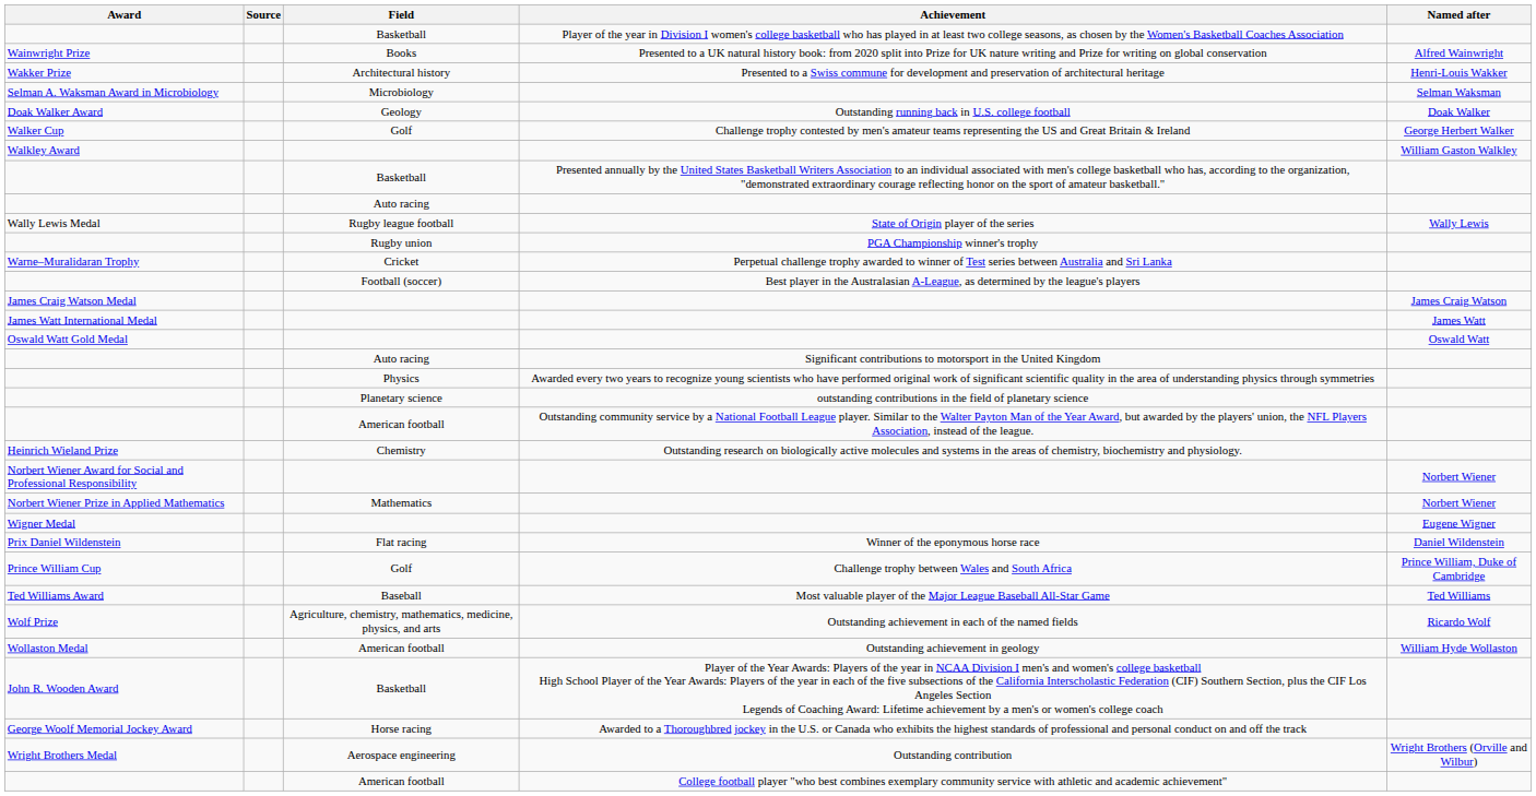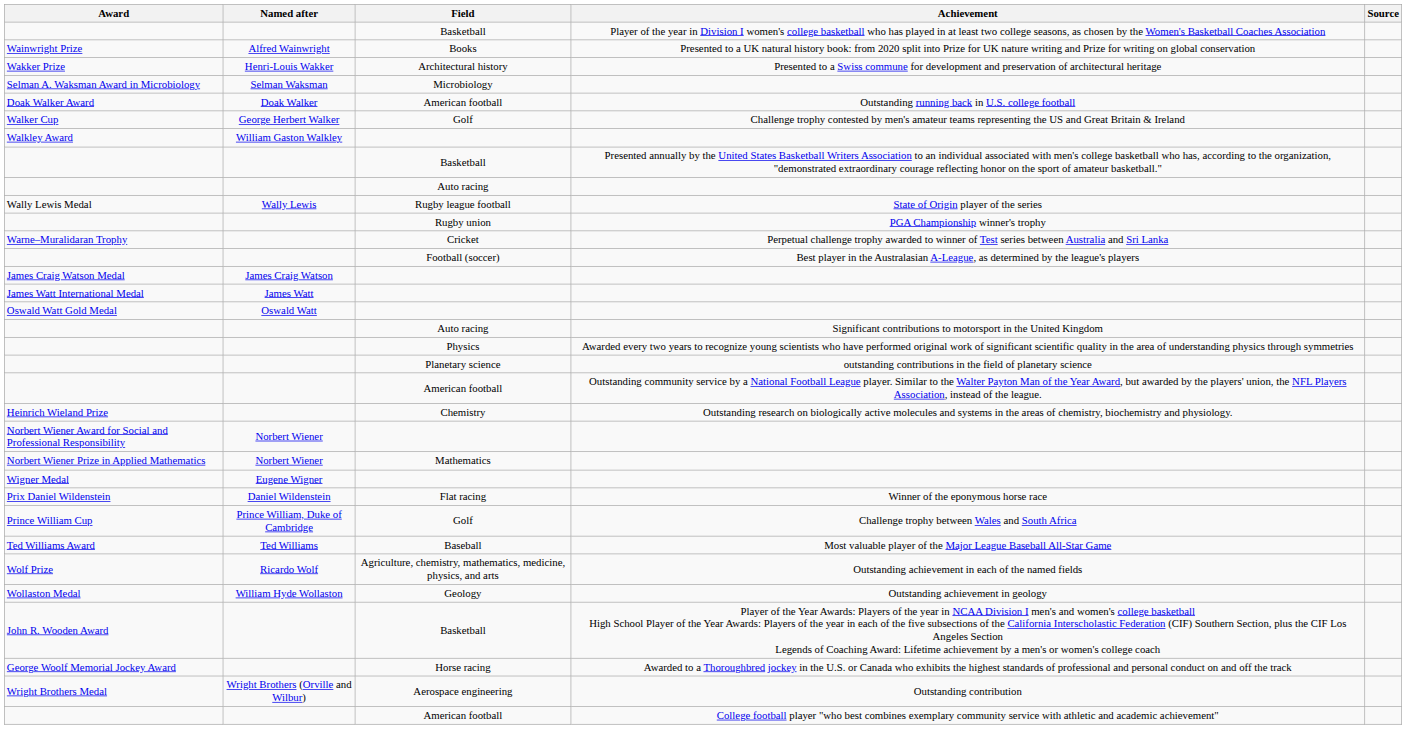 <table class="wikitable sortable" style="text-align:center; font-size:95%">
 <tr>
 <th>Award</th>
-<th>Source</th>
+<th>Named after</th>
 <th>Field</th>
 <th>Achievement</th>
-<th>Named after</th>
+<th>Source</th>
 </tr>
 <tr>
 <td align="left"></td>
 <td></td>
 <td>Basketball</td>
 <td>Player of the year in <a href='#'>Division I</a> women's <a href='#'>college basketball</a> who has played in at least two college seasons, as chosen by the <a href='#'>Women's Basketball Coaches Association</a></td>
 <td></td>
 </tr>
 <tr>
 <td align="left"><a href='#'>Wainwright Prize</a></td>
-<td></td>
+<td><a href='#'>Alfred Wainwright</a></td>
 <td>Books</td>
 <td>Presented to a UK natural history book: from 2020 split into Prize for UK nature writing and Prize for writing on global conservation</td>
-<td><a href='#'>Alfred Wainwright</a></td>
+<td></td>
 </tr>
 <tr>
 <td align="left"><a href='#'>Wakker Prize</a></td>
-<td></td>
+<td><a href='#'>Henri-Louis Wakker</a></td>
 <td>Architectural history</td>
 <td>Presented to a <a href='#'>Swiss commune</a> for development and preservation of architectural heritage</td>
-<td><a href='#'>Henri-Louis Wakker</a></td>
+<td></td>
 </tr>
 <tr>
 <td align="left"><a href='#'>Selman A. Waksman Award in Microbiology</a></td>
-<td></td>
+<td><a href='#'>Selman Waksman</a></td>
 <td>Microbiology</td>
 <td></td>
-<td><a href='#'>Selman Waksman</a></td>
+<td></td>
 </tr>
 <tr>
 <td align="left"><a href='#'>Doak Walker Award</a></td>
+<td><a href='#'>Doak Walker</a></td>
+<td>American football</td>
+<td>Outstanding <a href='#'>running back</a> in <a href='#'>U.S. college football</a></td>
 <td></td>
-<td>Geology</td>
-<td>Outstanding <a href='#'>running back</a> in <a href='#'>U.S. college football</a></td>
-<td><a href='#'>Doak Walker</a></td>
 </tr>
 <tr>
 <td align="left"><a href='#'>Walker Cup</a></td>
-<td></td>
+<td><a href='#'>George Herbert Walker</a></td>
 <td>Golf</td>
 <td>Challenge trophy contested by men's amateur teams representing the US and Great Britain & Ireland</td>
-<td><a href='#'>George Herbert Walker</a></td>
+<td></td>
 </tr>
 <tr>
 <td align="left"><a href='#'>Walkley Award</a></td>
+<td><a href='#'>William Gaston Walkley</a></td>
 <td></td>
 <td></td>
 <td></td>
-<td><a href='#'>William Gaston Walkley</a></td>
 </tr>
 <tr>
 <td align="left"></td>
 <td></td>
 <td>Basketball</td>
 <td>Presented annually by the <a href='#'>United States Basketball Writers Association</a> to an individual associated with men's college basketball who has, according to the organization, "demonstrated extraordinary courage reflecting honor on the sport of amateur basketball."</td>
 <td></td>
 </tr>
 <tr>
 <td align="left"></td>
 <td></td>
 <td>Auto racing</td>
 <td></td>
 <td></td>
 </tr>
 <tr>
 <td align="left">Wally Lewis Medal</td>
-<td></td>
+<td><a href='#'>Wally Lewis</a></td>
 <td>Rugby league football</td>
 <td><a href='#'>State of Origin</a> player of the series</td>
-<td><a href='#'>Wally Lewis</a></td>
+<td></td>
 </tr>
 <tr>
 <td align="left"></td>
 <td></td>
 <td>Rugby union</td>
 <td><a href='#'>PGA Championship</a> winner's trophy</td>
 <td></td>
 </tr>
 <tr>
 <td align="left"><a href='#'>Warne–Muralidaran Trophy</a></td>
 <td></td>
 <td>Cricket</td>
 <td>Perpetual challenge trophy awarded to winner of <a href='#'>Test</a> series between <a href='#'>Australia</a> and <a href='#'>Sri Lanka</a></td>
 <td></td>
 </tr>
 <tr>
 <td align="left"></td>
 <td></td>
 <td>Football (soccer)</td>
 <td>Best player in the Australasian <a href='#'>A-League</a>, as determined by the league's players</td>
 <td></td>
 </tr>
 <tr>
 <td align="left"><a href='#'>James Craig Watson Medal</a></td>
+<td><a href='#'>James Craig Watson</a></td>
 <td></td>
 <td></td>
 <td></td>
-<td><a href='#'>James Craig Watson</a></td>
 </tr>
 <tr>
 <td align="left"><a href='#'>James Watt International Medal</a></td>
+<td><a href='#'>James Watt</a></td>
 <td></td>
 <td></td>
 <td></td>
-<td><a href='#'>James Watt</a></td>
 </tr>
 <tr>
 <td align="left"><a href='#'>Oswald Watt Gold Medal</a></td>
+<td><a href='#'>Oswald Watt</a></td>
 <td></td>
 <td></td>
 <td></td>
-<td><a href='#'>Oswald Watt</a></td>
 </tr>
 <tr>
 <td align="left"></td>
 <td></td>
 <td>Auto racing</td>
 <td>Significant contributions to motorsport in the United Kingdom</td>
 <td></td>
 </tr>
 <tr>
 <td align="left"></td>
 <td></td>
 <td>Physics</td>
 <td>Awarded every two years to recognize young scientists who have performed original work of significant scientific quality in the area of understanding physics through symmetries</td>
 <td></td>
 </tr>
 <tr>
 <td align="left"></td>
 <td></td>
 <td>Planetary science</td>
 <td>outstanding contributions in the field of planetary science</td>
 <td></td>
 </tr>
 <tr>
 <td align="left"></td>
 <td></td>
 <td>American football</td>
 <td>Outstanding community service by a <a href='#'>National Football League</a> player. Similar to the <a href='#'>Walter Payton Man of the Year Award</a>, but awarded by the players' union, the <a href='#'>NFL Players Association</a>, instead of the league.</td>
 <td></td>
 </tr>
 <tr>
 <td align= "left"><a href='#'>Heinrich Wieland Prize</a></td>
 <td></td>
 <td>Chemistry</td>
 <td>Outstanding research on biologically active molecules and systems in the areas of chemistry, biochemistry and physiology.</td>
 <td></td>
 </tr>
 <tr>
 <td align="left"><a href='#'>Norbert Wiener Award for Social and Professional Responsibility</a></td>
+<td><a href='#'>Norbert Wiener</a></td>
 <td></td>
 <td></td>
 <td></td>
-<td><a href='#'>Norbert Wiener</a></td>
 </tr>
 <tr>
 <td align="left"><a href='#'>Norbert Wiener Prize in Applied Mathematics</a></td>
-<td></td>
+<td><a href='#'>Norbert Wiener</a></td>
 <td>Mathematics</td>
 <td></td>
-<td><a href='#'>Norbert Wiener</a></td>
+<td></td>
 </tr>
 <tr>
 <td align="left"><a href='#'>Wigner Medal</a></td>
+<td><a href='#'>Eugene Wigner</a></td>
 <td></td>
 <td></td>
 <td></td>
-<td><a href='#'>Eugene Wigner</a></td>
 </tr>
 <tr>
 <td align="left"><a href='#'>Prix Daniel Wildenstein</a></td>
-<td></td>
+<td><a href='#'>Daniel Wildenstein</a></td>
 <td>Flat racing</td>
 <td>Winner of the eponymous horse race</td>
-<td><a href='#'>Daniel Wildenstein</a></td>
+<td></td>
 </tr>
 <tr>
 <td align="left"><a href='#'>Prince William Cup</a></td>
-<td></td>
+<td><a href='#'>Prince William, Duke of Cambridge</a></td>
 <td>Golf</td>
 <td>Challenge trophy between <a href='#'>Wales</a> and <a href='#'>South Africa</a></td>
-<td><a href='#'>Prince William, Duke of Cambridge</a></td>
+<td></td>
 </tr>
 <tr>
 <td align="left"><a href='#'>Ted Williams Award</a></td>
-<td></td>
+<td><a href='#'>Ted Williams</a></td>
 <td>Baseball</td>
 <td>Most valuable player of the <a href='#'>Major League Baseball All-Star Game</a></td>
-<td><a href='#'>Ted Williams</a></td>
+<td></td>
 </tr>
 <tr>
 <td align="left"><a href='#'>Wolf Prize</a></td>
-<td></td>
+<td><a href='#'>Ricardo Wolf</a></td>
 <td>Agriculture, chemistry, mathematics, medicine, physics, and arts</td>
 <td>Outstanding achievement in each of the named fields</td>
-<td><a href='#'>Ricardo Wolf</a></td>
+<td></td>
 </tr>
 <tr>
 <td align="left"><a href='#'>Wollaston Medal</a></td>
+<td><a href='#'>William Hyde Wollaston</a></td>
+<td>Geology</td>
+<td>Outstanding achievement in geology</td>
 <td></td>
-<td>American football</td>
-<td>Outstanding achievement in geology</td>
-<td><a href='#'>William Hyde Wollaston</a></td>
 </tr>
 <tr>
 <td align="left"><a href='#'>John R. Wooden Award</a></td>
 <td></td>
 <td>Basketball</td>
 <td>Player of the Year Awards: Players of the year in <a href='#'>NCAA Division I</a> men's and women's <a href='#'>college basketball</a><br>High School Player of the Year Awards: Players of the year in each of the five subsections of the <a href='#'>California Interscholastic Federation</a> (CIF) Southern Section, plus the CIF Los Angeles Section<br>Legends of Coaching Award: Lifetime achievement by a men's or women's college coach</td>
 <td></td>
 </tr>
 <tr>
 <td align="left"><a href='#'>George Woolf Memorial Jockey Award</a></td>
 <td></td>
 <td>Horse racing</td>
 <td>Awarded to a <a href='#'>Thoroughbred</a> <a href='#'>jockey</a> in the U.S. or Canada who exhibits the highest standards of professional and personal conduct on and off the track</td>
 <td></td>
 </tr>
 <tr>
 <td align="left"><a href='#'>Wright Brothers Medal</a></td>
-<td></td>
+<td><a href='#'>Wright Brothers</a> (<a href='#'>Orville</a> and <a href='#'>Wilbur</a>)</td>
 <td>Aerospace engineering</td>
 <td>Outstanding contribution</td>
-<td><a href='#'>Wright Brothers</a> (<a href='#'>Orville</a> and <a href='#'>Wilbur</a>)</td>
+<td></td>
 </tr>
 <tr>
 <td align="left"></td>
 <td></td>
 <td>American football</td>
 <td><a href='#'>College football</a> player "who best combines exemplary community service with athletic and academic achievement"</td>
 <td></td>
 </tr>
 </table>
